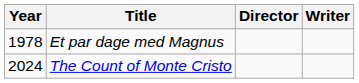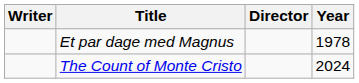 <table class="wikitable">
 <tr>
-<th>Year</th>
+<th>Writer</th>
 <th>Title</th>
 <th>Director</th>
-<th>Writer</th>
+<th>Year</th>
 </tr>
 <tr>
-<td>1978</td>
+<td></td>
 <td><em>Et par dage med Magnus</em></td>
 <td></td>
-<td></td>
+<td>1978</td>
 </tr>
 <tr>
-<td>2024</td>
+<td></td>
 <td><em><a href='#'>The Count of Monte Cristo</a></em></td>
 <td></td>
-<td></td>
+<td>2024</td>
 </tr>
 </table>
